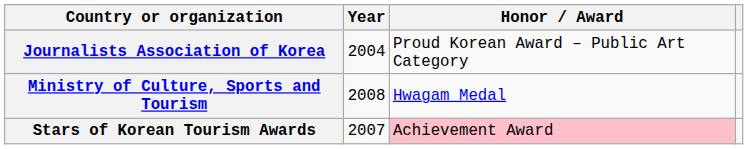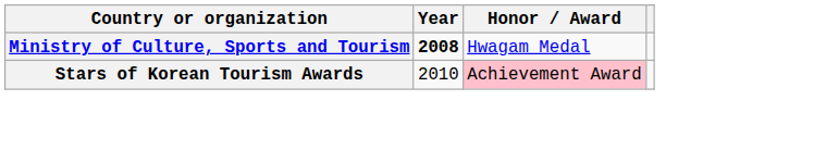 <table class="wikitable plainrowheaders sortable">
 <tr>
 <th scope="col">Country or organization</th>
 <th scope="col">Year</th>
 <th scope="col">Honor / Award</th>
 <th scope="col" class="unsortable"></th>
 </tr>
 <tr>
-<th scope="row"><a href='#'>Journalists Association of Korea</a></th>
-<td style="text-align:center">2004</td>
-<td>Proud Korean Award – Public Art Category</td>
-<td></td>
-</tr>
-<tr>
 <th scope="row"><a href='#'>Ministry of Culture, Sports and Tourism</a></th>
-<td style="text-align:center">2008</td>
+<td style="text-align:center"><strong>2008</strong></td>
 <td><a href='#'>Hwagam Medal</a></td>
 <td style="text-align:center"></td>
 </tr>
 <tr>
 <th scope="row">Stars of Korean Tourism Awards</th>
-<td style="text-align:center">2007</td>
+<td style="text-align:center">2010</td>
 <td style="background: pink;">Achievement Award</td>
 <td></td>
 </tr>
 </table>
